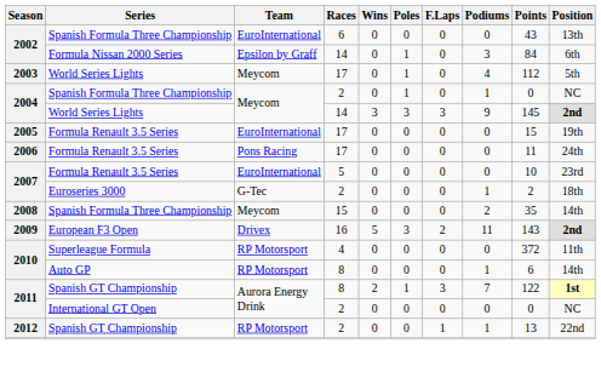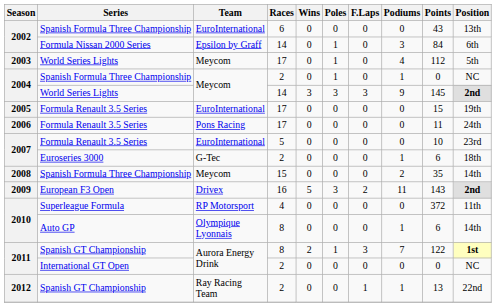 <table class="wikitable" style="font-size: 90%; text-align:center">
 <tr>
 <th>Season</th>
 <th>Series</th>
 <th>Team</th>
 <th>Races</th>
 <th>Wins</th>
 <th>Poles</th>
 <th>F.Laps</th>
 <th>Podiums</th>
 <th>Points</th>
 <th>Position</th>
 </tr>
 <tr>
 <th rowspan=2>2002</th>
 <td align=left nowrap><a href='#'>Spanish Formula Three Championship</a></td>
 <td align=left><a href='#'>EuroInternational</a></td>
 <td>6</td>
 <td>0</td>
 <td>0</td>
 <td>0</td>
 <td>0</td>
 <td>43</td>
 <td>13th</td>
 </tr>
 <tr>
 <td align=left><a href='#'>Formula Nissan 2000 Series</a></td>
 <td align=left><a href='#'>Epsilon by Graff</a></td>
 <td>14</td>
 <td>0</td>
 <td>1</td>
 <td>0</td>
 <td>3</td>
 <td>84</td>
 <td>6th</td>
 </tr>
 <tr>
 <th>2003</th>
 <td align=left><a href='#'>World Series Lights</a></td>
 <td align=left>Meycom</td>
 <td>17</td>
 <td>0</td>
 <td>1</td>
 <td>0</td>
 <td>4</td>
 <td>112</td>
 <td>5th</td>
 </tr>
 <tr>
 <th rowspan=2>2004</th>
 <td align=left><a href='#'>Spanish Formula Three Championship</a></td>
 <td rowspan=2 align=left>Meycom</td>
 <td>2</td>
 <td>0</td>
 <td>1</td>
 <td>0</td>
 <td>1</td>
 <td>0</td>
 <td>NC</td>
 </tr>
 <tr>
 <td align=left><a href='#'>World Series Lights</a></td>
 <td>14</td>
 <td>3</td>
 <td>3</td>
 <td>3</td>
 <td>9</td>
 <td>145</td>
 <td style="background:#DFDFDF;"><strong>2nd</strong></td>
 </tr>
 <tr>
 <th>2005</th>
 <td align=left><a href='#'>Formula Renault 3.5 Series</a></td>
 <td align=left><a href='#'>EuroInternational</a></td>
 <td>17</td>
 <td>0</td>
 <td>0</td>
 <td>0</td>
 <td>0</td>
 <td>15</td>
 <td>19th</td>
 </tr>
 <tr>
 <th>2006</th>
 <td align=left><a href='#'>Formula Renault 3.5 Series</a></td>
 <td align=left><a href='#'>Pons Racing</a></td>
 <td>17</td>
 <td>0</td>
 <td>0</td>
 <td>0</td>
 <td>0</td>
 <td>11</td>
 <td>24th</td>
 </tr>
 <tr>
 <th rowspan=2>2007</th>
 <td align=left><a href='#'>Formula Renault 3.5 Series</a></td>
 <td align=left><a href='#'>EuroInternational</a></td>
 <td>5</td>
 <td>0</td>
 <td>0</td>
 <td>0</td>
 <td>0</td>
 <td>10</td>
 <td>23rd</td>
 </tr>
 <tr>
 <td align=left><a href='#'>Euroseries 3000</a></td>
 <td align=left>G-Tec</td>
 <td>2</td>
 <td>0</td>
 <td>0</td>
 <td>0</td>
 <td>1</td>
-<td>2</td>
+<td>6</td>
 <td>18th</td>
 </tr>
 <tr>
 <th>2008</th>
 <td align=left><a href='#'>Spanish Formula Three Championship</a></td>
 <td align=left>Meycom</td>
 <td>15</td>
 <td>0</td>
 <td>0</td>
 <td>0</td>
 <td>2</td>
 <td>35</td>
 <td>14th</td>
 </tr>
 <tr>
 <th>2009</th>
 <td align=left><a href='#'>European F3 Open</a></td>
 <td align=left><a href='#'>Drivex</a></td>
 <td>16</td>
 <td>5</td>
 <td>3</td>
 <td>2</td>
 <td>11</td>
 <td>143</td>
 <td style="background:#DFDFDF;"><strong>2nd</strong></td>
 </tr>
 <tr>
 <th rowspan=2>2010</th>
 <td align=left><a href='#'>Superleague Formula</a></td>
 <td align=left><a href='#'>RP Motorsport</a></td>
 <td>4</td>
 <td>0</td>
 <td>0</td>
 <td>0</td>
 <td>0</td>
 <td>372</td>
 <td>11th</td>
 </tr>
 <tr>
 <td align=left><a href='#'>Auto GP</a></td>
-<td align=left><a href='#'>RP Motorsport</a></td>
+<td align=left><a href='#'>Olympique Lyonnais</a></td>
 <td>8</td>
 <td>0</td>
 <td>0</td>
 <td>0</td>
 <td>1</td>
 <td>6</td>
 <td>14th</td>
 </tr>
 <tr>
 <th rowspan=2>2011</th>
 <td align=left><a href='#'>Spanish GT Championship</a></td>
 <td rowspan=2 align=left>Aurora Energy Drink</td>
 <td>8</td>
 <td>2</td>
 <td>1</td>
 <td>3</td>
 <td>7</td>
 <td>122</td>
 <td style="background:#FFFFBF;"><strong>1st</strong></td>
 </tr>
 <tr>
 <td align=left><a href='#'>International GT Open</a></td>
 <td>2</td>
 <td>0</td>
 <td>0</td>
 <td>0</td>
 <td>0</td>
 <td>0</td>
 <td>NC</td>
 </tr>
 <tr>
 <th>2012</th>
 <td align=left><a href='#'>Spanish GT Championship</a></td>
-<td align=left><a href='#'>RP Motorsport</a></td>
+<td align=left>Ray Racing Team</td>
 <td>2</td>
 <td>0</td>
 <td>0</td>
 <td>1</td>
 <td>1</td>
 <td>13</td>
 <td>22nd</td>
 </tr>
 <tr>
 </tr>
 </table>
